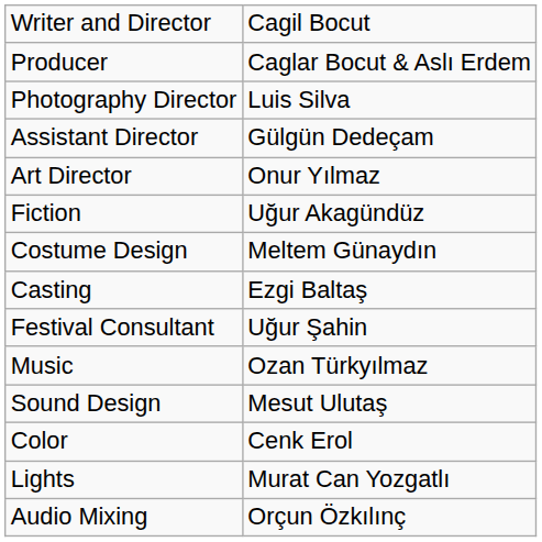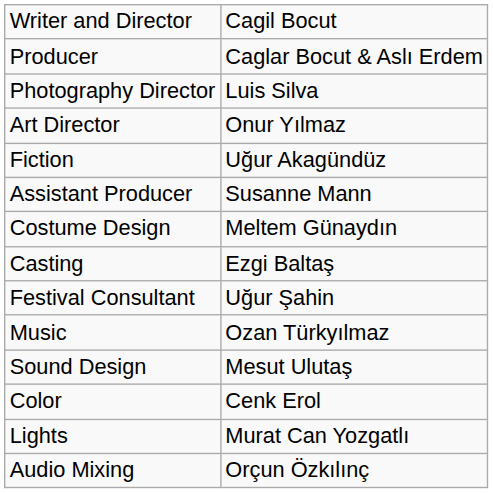 <table class="wikitable">
 <tr>
 <td>Writer and Director</td>
 <td>Cagil Bocut</td>
 </tr>
 <tr>
 <td>Producer</td>
 <td>Caglar Bocut & Aslı Erdem</td>
 </tr>
 <tr>
 <td>Photography Director</td>
 <td>Luis Silva</td>
 </tr>
 <tr>
-<td>Assistant Director</td>
-<td>Gülgün Dedeçam</td>
-</tr>
-<tr>
 <td>Art Director</td>
 <td>Onur Yılmaz</td>
 </tr>
 <tr>
 <td>Fiction</td>
 <td>Uğur Akagündüz</td>
+</tr>
+<tr>
+<td>Assistant Producer</td>
+<td>Susanne Mann</td>
 </tr>
 <tr>
 <td>Costume Design</td>
 <td>Meltem Günaydın</td>
 </tr>
 <tr>
 <td>Casting</td>
 <td>Ezgi Baltaş</td>
 </tr>
 <tr>
 <td>Festival Consultant</td>
 <td>Uğur Şahin</td>
 </tr>
 <tr>
 <td>Music</td>
 <td>Ozan Türkyılmaz</td>
 </tr>
 <tr>
 <td>Sound Design</td>
 <td>Mesut Ulutaş</td>
 </tr>
 <tr>
 <td>Color</td>
 <td>Cenk Erol</td>
 </tr>
 <tr>
 <td>Lights</td>
 <td>Murat Can Yozgatlı</td>
 </tr>
 <tr>
 <td>Audio Mixing</td>
 <td>Orçun Özkılınç</td>
 </tr>
 </table>
